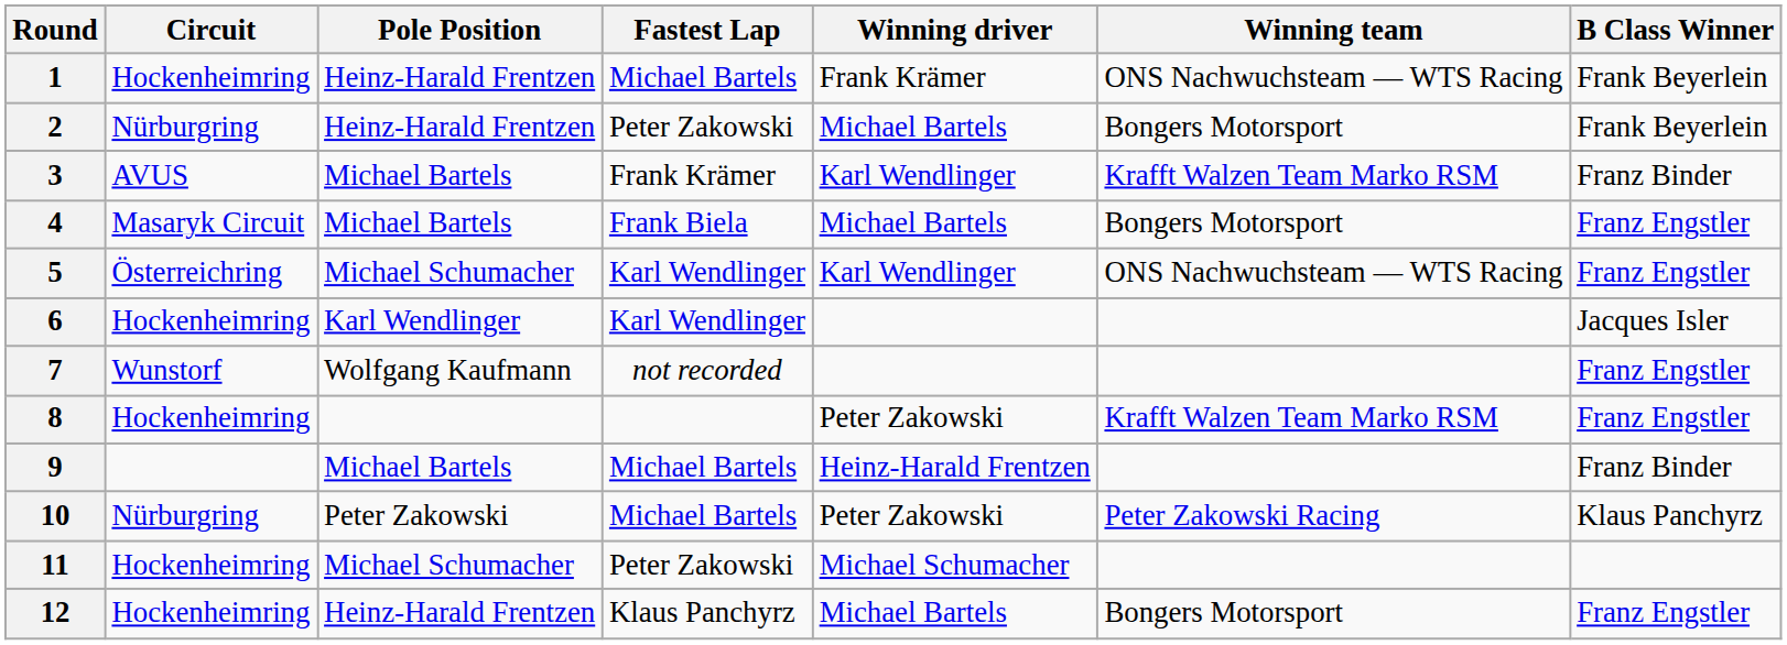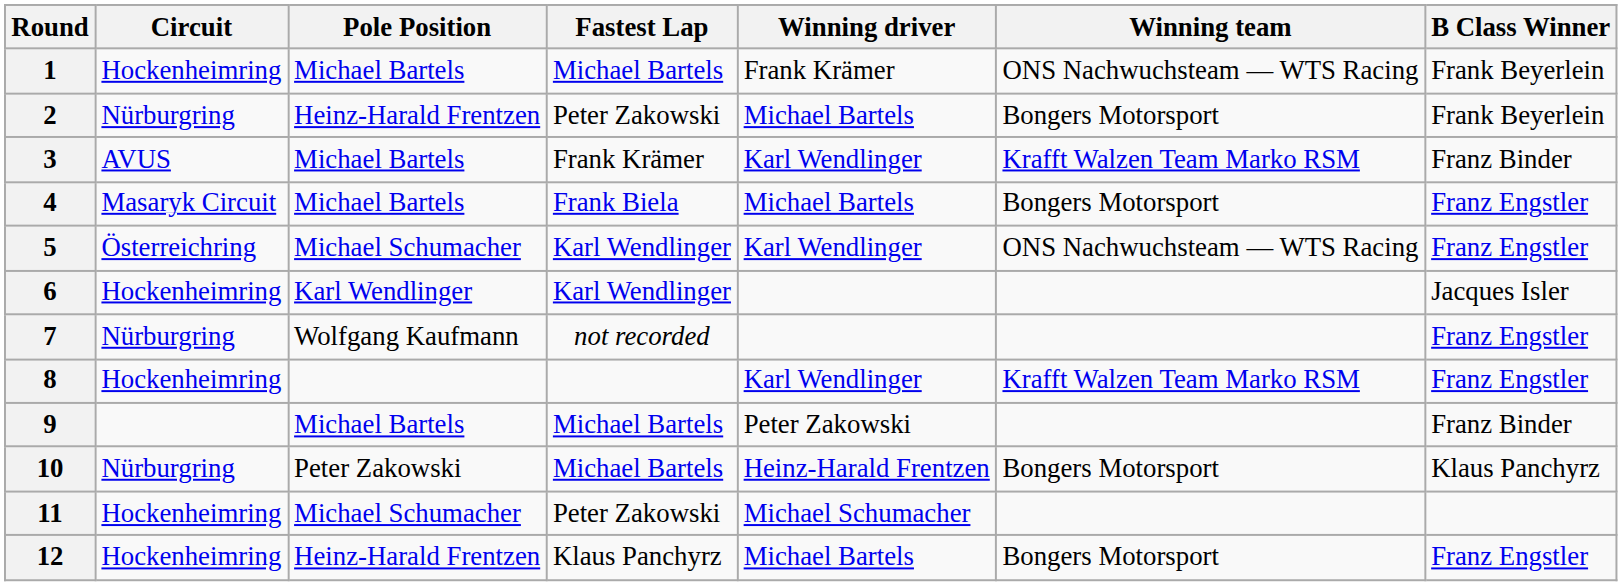 <table class="wikitable" style="font-size: 85%;">
 <tr>
 <th>Round</th>
 <th>Circuit</th>
 <th>Pole Position</th>
 <th>Fastest Lap</th>
 <th>Winning driver</th>
 <th>Winning team</th>
 <th>B Class Winner</th>
 </tr>
 <tr>
 <th>1</th>
 <td> <a href='#'>Hockenheimring</a></td>
-<td> <a href='#'>Heinz-Harald Frentzen</a></td>
+<td> <a href='#'>Michael Bartels</a></td>
 <td> <a href='#'>Michael Bartels</a></td>
 <td> Frank Krämer</td>
 <td> ONS Nachwuchsteam — WTS Racing</td>
 <td> Frank Beyerlein</td>
 </tr>
 <tr>
 <th>2</th>
 <td> <a href='#'>Nürburgring</a></td>
 <td> <a href='#'>Heinz-Harald Frentzen</a></td>
 <td> Peter Zakowski</td>
 <td> <a href='#'>Michael Bartels</a></td>
 <td> Bongers Motorsport</td>
 <td> Frank Beyerlein</td>
 </tr>
 <tr>
 <th>3</th>
 <td> <a href='#'>AVUS</a></td>
 <td> <a href='#'>Michael Bartels</a></td>
 <td> Frank Krämer</td>
 <td> <a href='#'>Karl Wendlinger</a></td>
 <td> <a href='#'>Krafft Walzen Team Marko RSM</a></td>
 <td> Franz Binder</td>
 </tr>
 <tr>
 <th>4</th>
 <td> <a href='#'>Masaryk Circuit</a></td>
 <td> <a href='#'>Michael Bartels</a></td>
 <td> <a href='#'>Frank Biela</a></td>
 <td> <a href='#'>Michael Bartels</a></td>
 <td> Bongers Motorsport</td>
 <td> <a href='#'>Franz Engstler</a></td>
 </tr>
 <tr>
 <th>5</th>
 <td> <a href='#'>Österreichring</a></td>
 <td> <a href='#'>Michael Schumacher</a></td>
 <td> <a href='#'>Karl Wendlinger</a></td>
 <td> <a href='#'>Karl Wendlinger</a></td>
 <td> ONS Nachwuchsteam — WTS Racing</td>
 <td> <a href='#'>Franz Engstler</a></td>
 </tr>
 <tr>
 <th>6</th>
 <td> <a href='#'>Hockenheimring</a></td>
 <td> <a href='#'>Karl Wendlinger</a></td>
 <td> <a href='#'>Karl Wendlinger</a></td>
 <td></td>
 <td> </td>
 <td> Jacques Isler</td>
 </tr>
 <tr>
 <th>7</th>
-<td> <a href='#'>Wunstorf</a></td>
+<td> <a href='#'>Nürburgring</a></td>
 <td> Wolfgang Kaufmann</td>
 <td align=center><em>not recorded</em></td>
 <td></td>
 <td> </td>
 <td> <a href='#'>Franz Engstler</a></td>
 </tr>
 <tr>
 <th>8</th>
 <td> <a href='#'>Hockenheimring</a></td>
 <td></td>
 <td></td>
-<td> Peter Zakowski</td>
+<td> <a href='#'>Karl Wendlinger</a></td>
 <td> <a href='#'>Krafft Walzen Team Marko RSM</a></td>
 <td> <a href='#'>Franz Engstler</a></td>
 </tr>
 <tr>
 <th>9</th>
 <td></td>
 <td> <a href='#'>Michael Bartels</a></td>
 <td> <a href='#'>Michael Bartels</a></td>
-<td> <a href='#'>Heinz-Harald Frentzen</a></td>
+<td> Peter Zakowski</td>
 <td> </td>
 <td> Franz Binder</td>
 </tr>
 <tr>
 <th>10</th>
 <td> <a href='#'>Nürburgring</a></td>
 <td> Peter Zakowski</td>
 <td> <a href='#'>Michael Bartels</a></td>
-<td> Peter Zakowski</td>
-<td> <a href='#'>Peter Zakowski Racing</a></td>
+<td> <a href='#'>Heinz-Harald Frentzen</a></td>
+<td> Bongers Motorsport</td>
 <td> Klaus Panchyrz</td>
 </tr>
 <tr>
 <th>11</th>
 <td> <a href='#'>Hockenheimring</a></td>
 <td> <a href='#'>Michael Schumacher</a></td>
 <td> Peter Zakowski</td>
 <td> <a href='#'>Michael Schumacher</a></td>
 <td></td>
 <td></td>
 </tr>
 <tr>
 <th>12</th>
 <td> <a href='#'>Hockenheimring</a></td>
 <td> <a href='#'>Heinz-Harald Frentzen</a></td>
 <td> Klaus Panchyrz</td>
 <td> <a href='#'>Michael Bartels</a></td>
 <td> Bongers Motorsport</td>
 <td> <a href='#'>Franz Engstler</a></td>
 </tr>
 </table>
